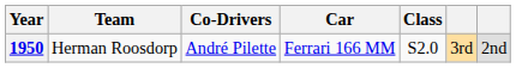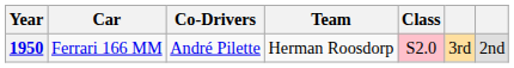 <table class="wikitable" style="font-size:90%">
 <tr>
 <th>Year</th>
+<th>Car</th>
+<th>Co-Drivers</th>
 <th>Team</th>
-<th>Co-Drivers</th>
-<th>Car</th>
 <th>Class</th>
 <th></th>
 <th></th>
 </tr>
 <tr align="center">
 <th><a href='#'>1950</a></th>
+<td align="left"><a href='#'>Ferrari 166 MM</a></td>
+<td align="left"> <a href='#'>André Pilette</a></td>
 <td align="left"> Herman Roosdorp</td>
-<td align="left"> <a href='#'>André Pilette</a></td>
-<td align="left"><a href='#'>Ferrari 166 MM</a></td>
-<td>S2.0</td>
+<td style="background: pink;">S2.0</td>
 <td style="background:#ffdf9f;">3rd</td>
 <td style="background:#dfdfdf;">2nd</td>
 </tr>
 </table>
